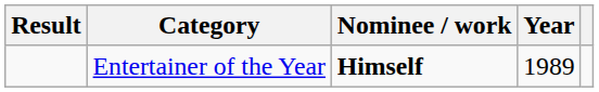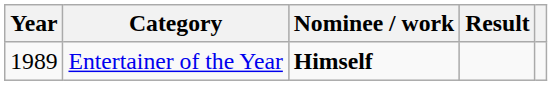 <table class="wikitable">
 <tr>
-<th>Result</th>
+<th>Year</th>
 <th>Category</th>
 <th>Nominee / work</th>
-<th>Year</th>
+<th>Result</th>
 <th></th>
 </tr>
 <tr>
-<td></td>
+<td>1989</td>
 <td><a href='#'>Entertainer of the Year</a></td>
 <td><strong>Himself</strong></td>
-<td>1989</td>
+<td></td>
 <td><br></td>
 </tr>
 </table>
